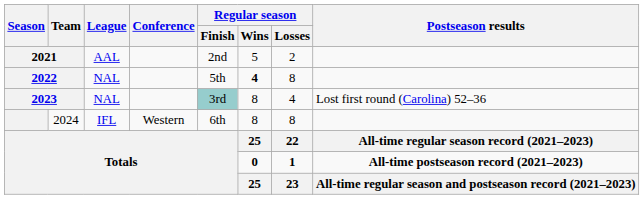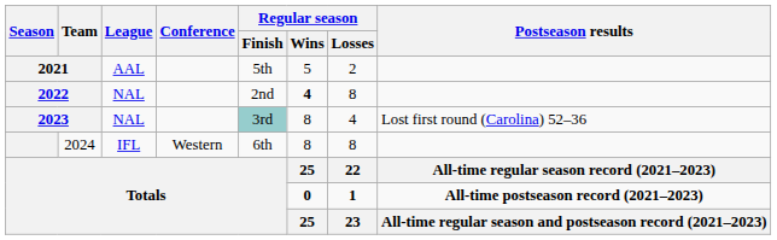 <table class="wikitable" style="text-align:center; font-size: 95%;">
 <tr>
 <th rowspan="2"><a href='#'>Season</a></th>
 <th rowspan="2">Team</th>
 <th rowspan="2"><a href='#'>League</a></th>
 <th rowspan="2"><a href='#'>Conference</a></th>
 <th colspan="3"><a href='#'>Regular season</a></th>
 <th rowspan="2"><a href='#'>Postseason</a> results</th>
 </tr>
 <tr>
 <th>Finish</th>
 <th>Wins</th>
 <th>Losses</th>
 </tr>
 <tr>
 <th colspan=2>2021</th>
 <td><a href='#'>AAL</a></td>
 <td></td>
-<td>2nd</td>
+<td>5th</td>
 <td>5</td>
 <td>2</td>
 <td align="left"></td>
 </tr>
 <tr>
 <th colspan=2><a href='#'>2022</a></th>
 <td><a href='#'>NAL</a></td>
 <td></td>
-<td>5th</td>
+<td>2nd</td>
 <td><strong>4</strong></td>
 <td>8</td>
 <td align="left"></td>
 </tr>
 <tr>
 <th colspan=2><a href='#'>2023</a></th>
 <td><a href='#'>NAL</a></td>
 <td></td>
 <td bgcolor="#96cdcd">3rd</td>
 <td>8</td>
 <td>4</td>
 <td align="left">Lost first round (<a href='#'>Carolina</a>) 52–36</td>
 </tr>
 <tr>
 <th></th>
 <td>2024</td>
 <td><a href='#'>IFL</a></td>
 <td>Western</td>
 <td>6th</td>
 <td>8</td>
 <td>8</td>
 <td align="left"></td>
 </tr>
 <tr>
 <th rowspan="3" colspan="5">Totals</th>
 <th>25</th>
 <th>22</th>
 <th>All-time regular season record (2021–2023)</th>
 </tr>
 <tr>
 <td><strong>0</strong></td>
 <td><strong>1</strong></td>
 <td><strong>All-time postseason record (2021–2023)</strong></td>
 </tr>
 <tr>
 <th>25</th>
 <th>23</th>
 <th>All-time regular season and postseason record (2021–2023)</th>
 </tr>
 </table>
